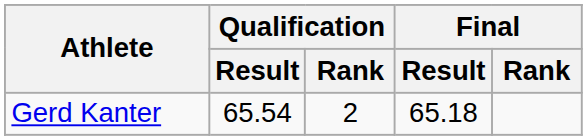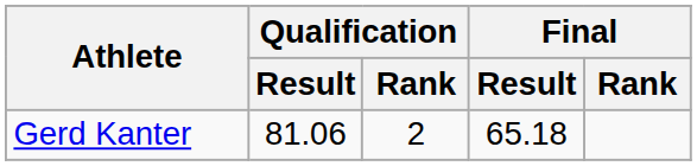 <table class="wikitable" style="font-size:90%;text-align:center;">
 <tr>
 <th rowspan="2" width="100">Athlete</th>
 <th colspan="2" width="80">Qualification</th>
 <th colspan="2" width="80">Final</th>
 </tr>
 <tr>
 <th width="40">Result</th>
 <th width="40">Rank</th>
 <th width="40">Result</th>
 <th width="40">Rank</th>
 </tr>
 <tr>
 <td align="left"><a href='#'>Gerd Kanter</a></td>
-<td>65.54</td>
+<td>81.06</td>
 <td>2</td>
 <td>65.18</td>
 <td></td>
 </tr>
 </table>
